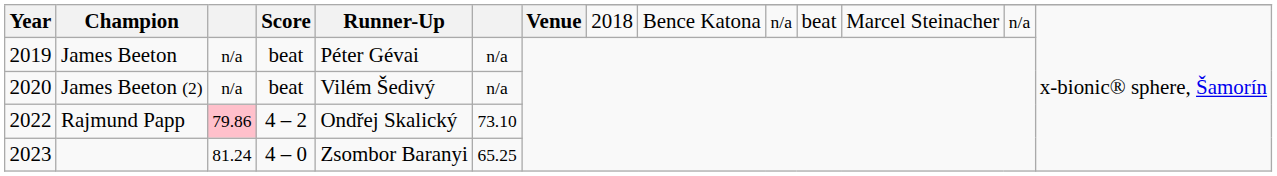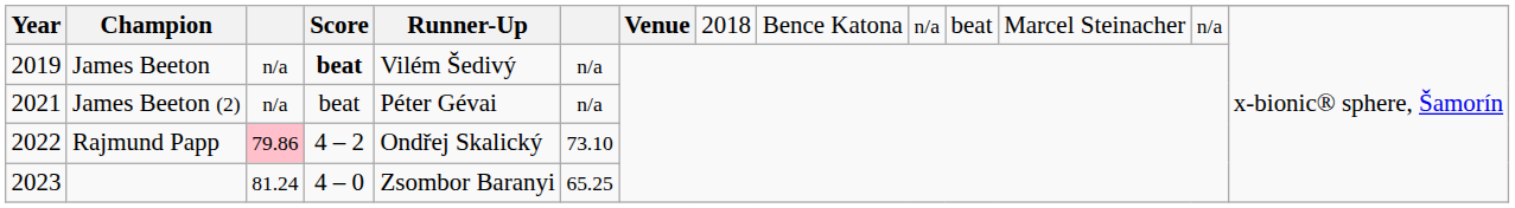 <table class="wikitable sortable">
 <tr>
 <th rowspan=2>Year</th>
 <th rowspan=2>Champion</th>
 <th rowspan=2></th>
 <th rowspan=2>Score</th>
 <th rowspan=2>Runner-Up</th>
 <th rowspan=2></th>
 <th rowspan=2>Venue</th>
 </tr>
 <tr>
 <td>2018</td>
 <td> Bence Katona</td>
 <td align=center><small><span>n/a</span></small></td>
 <td align=center>beat</td>
 <td> Marcel Steinacher</td>
 <td align=center><small><span>n/a</span></small></td>
 <td rowspan=5>x-bionic® sphere, <a href='#'>Šamorín</a></td>
 </tr>
 <tr>
 <td>2019</td>
 <td> James Beeton</td>
 <td align=center><small><span>n/a</span></small></td>
-<td align=center>beat</td>
-<td> Péter Gévai</td>
+<td align=center><strong>beat</strong></td>
+<td> Vilém Šedivý</td>
 <td align=center><small><span>n/a</span></small></td>
 </tr>
 <tr>
-<td>2020</td>
+<td>2021</td>
 <td> James Beeton <small>(2)</small></td>
 <td align=center><small><span>n/a</span></small></td>
 <td align=center>beat</td>
-<td> Vilém Šedivý</td>
+<td> Péter Gévai</td>
 <td align=center><small><span>n/a</span></small></td>
 </tr>
 <tr>
 <td>2022</td>
 <td> Rajmund Papp</td>
 <td align=center style="background: pink;"><small><span>79.86</span></small></td>
 <td align=center>4 – 2</td>
 <td> Ondřej Skalický</td>
 <td align=center><small><span>73.10</span></small></td>
 </tr>
 <tr>
 <td>2023</td>
 <td></td>
 <td align=center><small><span>81.24</span></small></td>
 <td align=center>4 – 0</td>
 <td> Zsombor Baranyi</td>
 <td align=center><small><span>65.25</span></small></td>
 </tr>
 </table>
